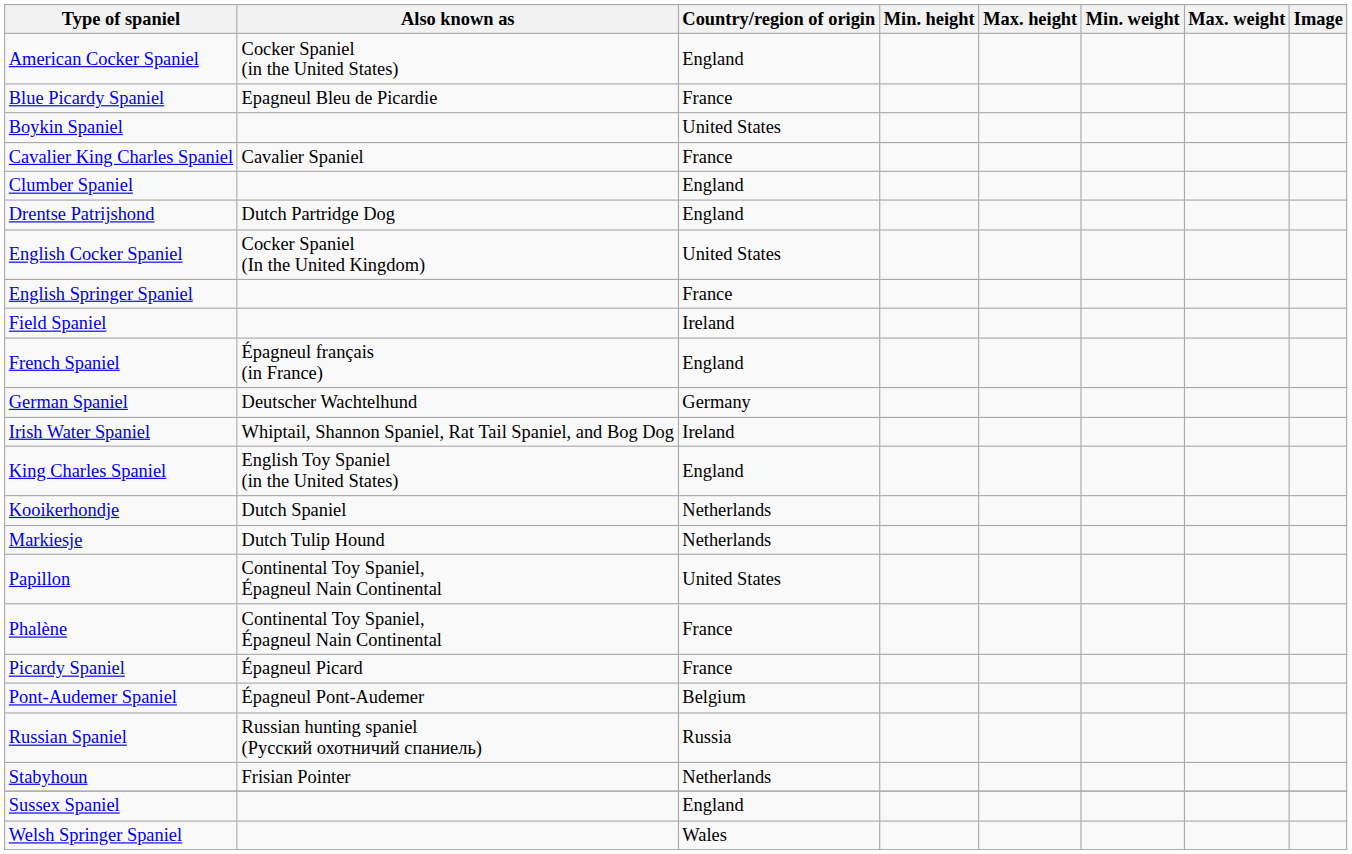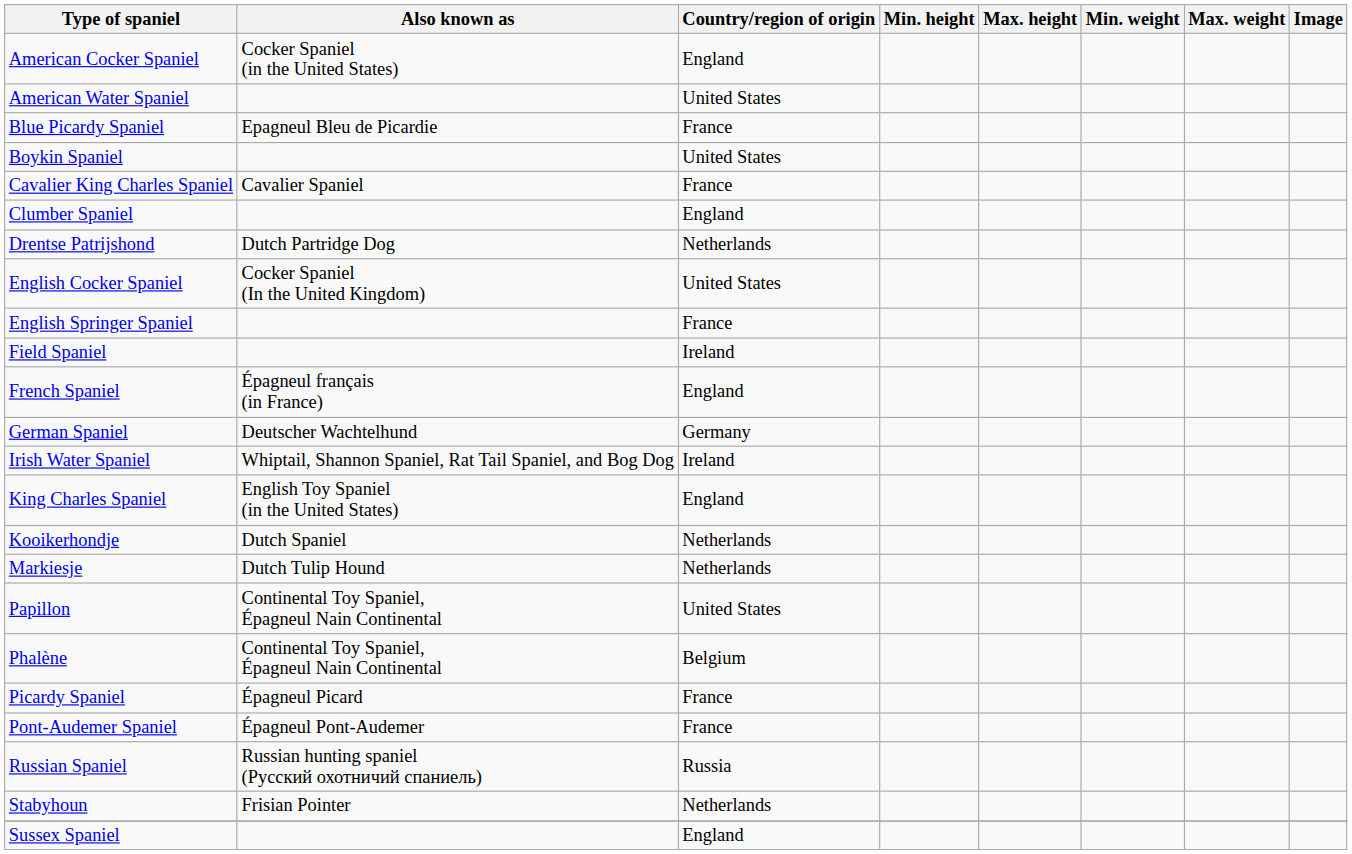 <table class="wikitable sortable">
 <tr>
 <th>Type of spaniel</th>
 <th>Also known as</th>
 <th>Country/region of origin</th>
 <th>Min. height</th>
 <th>Max. height</th>
 <th>Min. weight</th>
 <th>Max. weight</th>
 <th class="unsortable">Image</th>
 </tr>
 <tr>
 <td><a href='#'>American Cocker Spaniel</a></td>
 <td>Cocker Spaniel<br>(in the United States)</td>
 <td>England</td>
 <td></td>
 <td></td>
 <td></td>
 <td></td>
 <td align=center></td>
+</tr>
+<tr>
+<td><a href='#'>American Water Spaniel</a></td>
+<td></td>
+<td>United States</td>
+<td></td>
+<td></td>
+<td></td>
+<td></td>
+<td align=centre></td>
 </tr>
 <tr>
 <td><a href='#'>Blue Picardy Spaniel</a></td>
 <td>Epagneul Bleu de Picardie</td>
 <td>France</td>
 <td></td>
 <td></td>
 <td></td>
 <td></td>
 <td align=center></td>
 </tr>
 <tr>
 <td><a href='#'>Boykin Spaniel</a></td>
 <td></td>
 <td>United States</td>
 <td></td>
 <td></td>
 <td></td>
 <td></td>
 <td align=center></td>
 </tr>
 <tr>
 <td><a href='#'>Cavalier King Charles Spaniel</a></td>
 <td>Cavalier Spaniel</td>
 <td>France</td>
 <td></td>
 <td></td>
 <td></td>
 <td></td>
 <td align=center></td>
 </tr>
 <tr>
 <td><a href='#'>Clumber Spaniel</a></td>
 <td></td>
 <td>England</td>
 <td></td>
 <td></td>
 <td></td>
 <td></td>
 <td align=center></td>
 </tr>
 <tr>
 <td><a href='#'>Drentse Patrijshond</a></td>
 <td>Dutch Partridge Dog</td>
-<td>England</td>
+<td>Netherlands</td>
 <td></td>
 <td></td>
 <td></td>
 <td></td>
 <td align=center></td>
 </tr>
 <tr>
 <td><a href='#'>English Cocker Spaniel</a></td>
 <td>Cocker Spaniel<br>(In the United Kingdom)</td>
 <td>United States</td>
 <td></td>
 <td></td>
 <td></td>
 <td></td>
 <td align=center></td>
 </tr>
 <tr>
 <td><a href='#'>English Springer Spaniel</a></td>
 <td></td>
 <td>France</td>
 <td></td>
 <td></td>
 <td></td>
 <td></td>
 <td align=center></td>
 </tr>
 <tr>
 <td><a href='#'>Field Spaniel</a></td>
 <td></td>
 <td>Ireland</td>
 <td></td>
 <td></td>
 <td></td>
 <td></td>
 <td align=center></td>
 </tr>
 <tr>
 <td><a href='#'>French Spaniel</a></td>
 <td>Épagneul français<br>(in France)</td>
 <td>England</td>
 <td></td>
 <td></td>
 <td></td>
 <td></td>
 <td align=center></td>
 </tr>
 <tr>
 <td><a href='#'>German Spaniel</a></td>
 <td>Deutscher Wachtelhund</td>
 <td>Germany</td>
 <td></td>
 <td></td>
 <td></td>
 <td></td>
 <td align=center></td>
 </tr>
 <tr>
 <td><a href='#'>Irish Water Spaniel</a></td>
 <td>Whiptail, Shannon Spaniel, Rat Tail Spaniel, and Bog Dog</td>
 <td>Ireland</td>
 <td></td>
 <td></td>
 <td></td>
 <td></td>
 <td align="center"></td>
 </tr>
 <tr>
 <td><a href='#'>King Charles Spaniel</a></td>
 <td>English Toy Spaniel<br>(in the United States)</td>
 <td>England</td>
 <td></td>
 <td></td>
 <td></td>
 <td></td>
 <td align=center></td>
 </tr>
 <tr>
 <td><a href='#'>Kooikerhondje</a></td>
 <td>Dutch Spaniel</td>
 <td>Netherlands</td>
 <td></td>
 <td></td>
 <td></td>
 <td></td>
 <td align=center></td>
 </tr>
 <tr>
 <td><a href='#'>Markiesje</a></td>
 <td>Dutch Tulip Hound</td>
 <td>Netherlands</td>
 <td></td>
 <td></td>
 <td></td>
 <td></td>
 <td align=center></td>
 </tr>
 <tr>
 <td><a href='#'>Papillon</a></td>
 <td>Continental Toy Spaniel,<br>Épagneul Nain Continental</td>
 <td>United States</td>
 <td></td>
 <td></td>
 <td></td>
 <td></td>
 <td align=center></td>
 </tr>
 <tr>
 <td><a href='#'>Phalène</a></td>
 <td>Continental Toy Spaniel,<br>Épagneul Nain Continental</td>
-<td>France</td>
+<td>Belgium</td>
 <td></td>
 <td></td>
 <td></td>
 <td></td>
 <td align=center></td>
 </tr>
 <tr>
 <td><a href='#'>Picardy Spaniel</a></td>
 <td>Épagneul Picard</td>
 <td>France</td>
 <td></td>
 <td></td>
 <td></td>
 <td></td>
 <td align=center></td>
 </tr>
 <tr>
 <td><a href='#'>Pont-Audemer Spaniel</a></td>
 <td>Épagneul Pont-Audemer</td>
-<td>Belgium</td>
+<td>France</td>
 <td></td>
 <td></td>
 <td></td>
 <td></td>
 <td align=center></td>
 </tr>
 <tr>
 <td><a href='#'>Russian Spaniel</a></td>
 <td>Russian hunting spaniel<br>(Русский охотничий спаниель)</td>
 <td>Russia</td>
 <td></td>
 <td></td>
 <td></td>
 <td></td>
 <td align=center></td>
 </tr>
 <tr>
 <td><a href='#'>Stabyhoun</a></td>
 <td>Frisian Pointer</td>
 <td>Netherlands</td>
 <td></td>
 <td></td>
 <td></td>
 <td></td>
 <td align=center></td>
 </tr>
 <tr>
 </tr>
 <tr>
 <td><a href='#'>Sussex Spaniel</a></td>
 <td></td>
 <td>England</td>
 <td></td>
 <td></td>
 <td></td>
 <td></td>
 <td align=center></td>
 </tr>
 <tr>
-<td><a href='#'>Welsh Springer Spaniel</a></td>
-<td></td>
-<td>Wales</td>
-<td></td>
-<td></td>
-<td></td>
-<td></td>
-<td align=center></td>
-</tr>
-<tr>
 </tr>
 </table>
